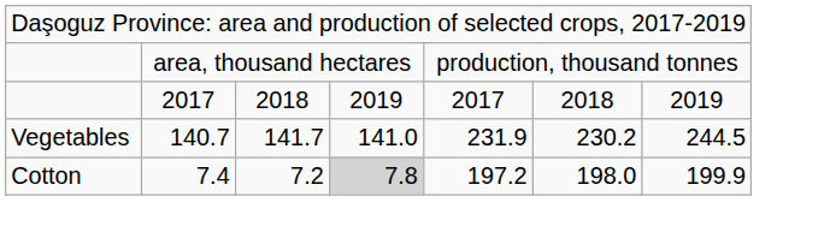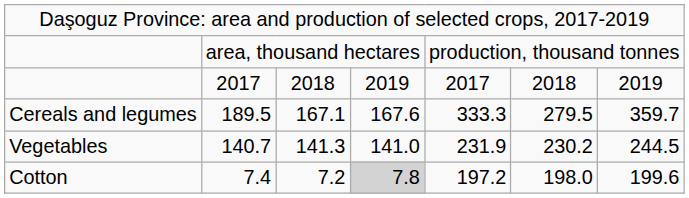 <table class="wikitable">
 <tr>
 <td colspan="7" align="center">Daşoguz  Province: area and production of selected crops, 2017-2019</td>
 </tr>
 <tr>
 <td></td>
 <td colspan="3" align="center">area, thousand  hectares</td>
 <td colspan="3" align="center">production,  thousand tonnes</td>
 </tr>
 <tr>
 <td></td>
 <td align="center">2017</td>
 <td align="center">2018</td>
 <td align="center">2019</td>
 <td align="center">2017</td>
 <td align="center">2018</td>
 <td align="center">2019</td>
 </tr>
 <tr>
+<td>Cereals  and legumes</td>
+<td align="right">189.5</td>
+<td align="right">167.1</td>
+<td align="right">167.6</td>
+<td align="right">333.3</td>
+<td align="right">279.5</td>
+<td align="right">359.7</td>
+</tr>
+<tr>
 <td>Vegetables</td>
 <td align="right">140.7</td>
-<td align="right">141.7</td>
+<td align="right">141.3</td>
 <td align="right">141.0</td>
 <td align="right">231.9</td>
 <td align="right">230.2</td>
 <td align="right">244.5</td>
 </tr>
 <tr>
 <td>Cotton</td>
 <td align="right">7.4</td>
 <td align="right">7.2</td>
 <td align="right" style="background: lightgrey;">7.8</td>
 <td align="right">197.2</td>
 <td align="right">198.0</td>
-<td align="right">199.9</td>
+<td align="right">199.6</td>
 </tr>
 </table>
